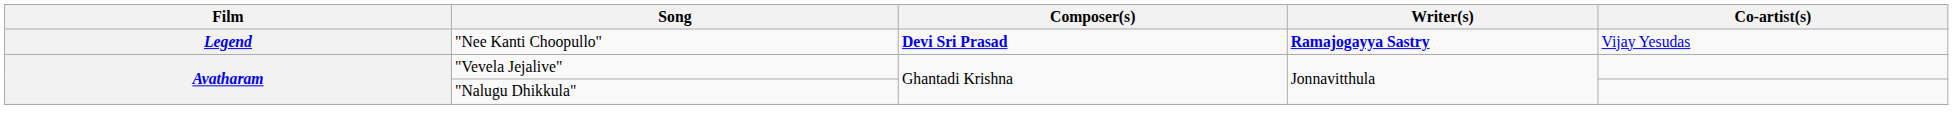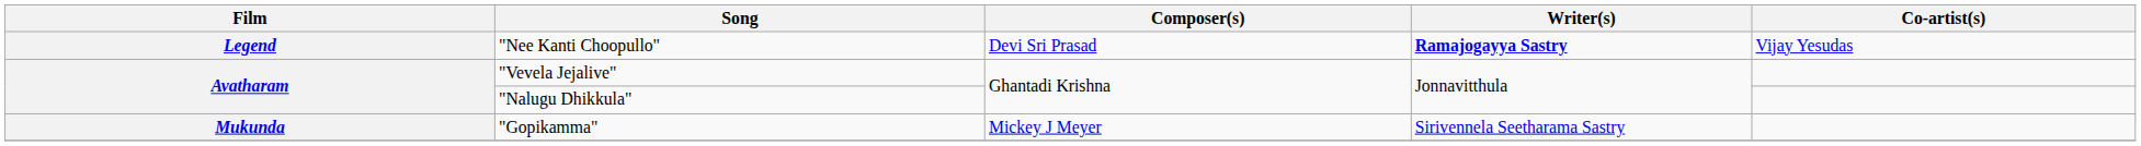 <table class="wikitable plainrowheaders" width="100%" textcolor:#000;">
 <tr>
 <th scope="col" width=23%><strong>Film</strong></th>
 <th scope="col" width=23%><strong>Song</strong></th>
 <th scope="col" width=20%><strong>Composer(s)</strong></th>
 <th scope="col" width=16%><strong>Writer(s)</strong></th>
 <th scope="col" width=18%><strong>Co-artist(s)</strong></th>
 </tr>
 <tr>
 <th><em><a href='#'>Legend</a></em></th>
 <td>"Nee Kanti Choopullo"</td>
-<td><strong><a href='#'>Devi Sri Prasad</a></strong></td>
+<td><a href='#'>Devi Sri Prasad</a></td>
 <td><strong><a href='#'>Ramajogayya Sastry</a></strong></td>
 <td><a href='#'>Vijay Yesudas</a></td>
 </tr>
 <tr>
 <th rowspan="2"><em><a href='#'>Avatharam</a></em></th>
 <td>"Vevela Jejalive"</td>
 <td rowspan="2">Ghantadi Krishna</td>
 <td rowspan="2">Jonnavitthula</td>
 <td></td>
 </tr>
 <tr>
 <td>"Nalugu Dhikkula"</td>
 <td></td>
 </tr>
 <tr>
+<th><em><a href='#'>Mukunda</a></em></th>
+<td>"Gopikamma"</td>
+<td><a href='#'>Mickey J Meyer</a></td>
+<td><a href='#'>Sirivennela Seetharama Sastry</a></td>
+<td></td>
+</tr>
+<tr>
 </tr>
 </table>
